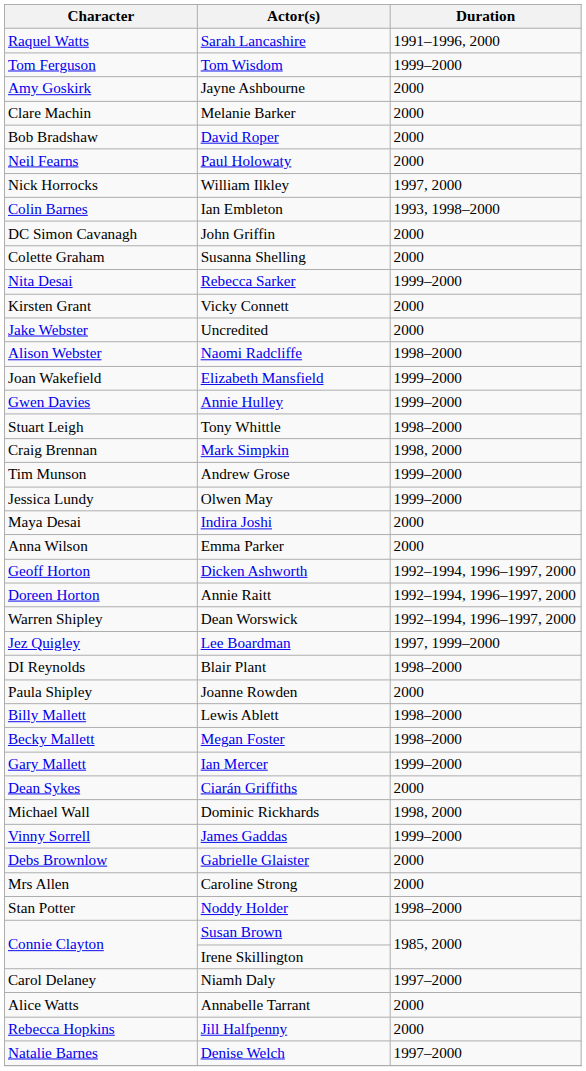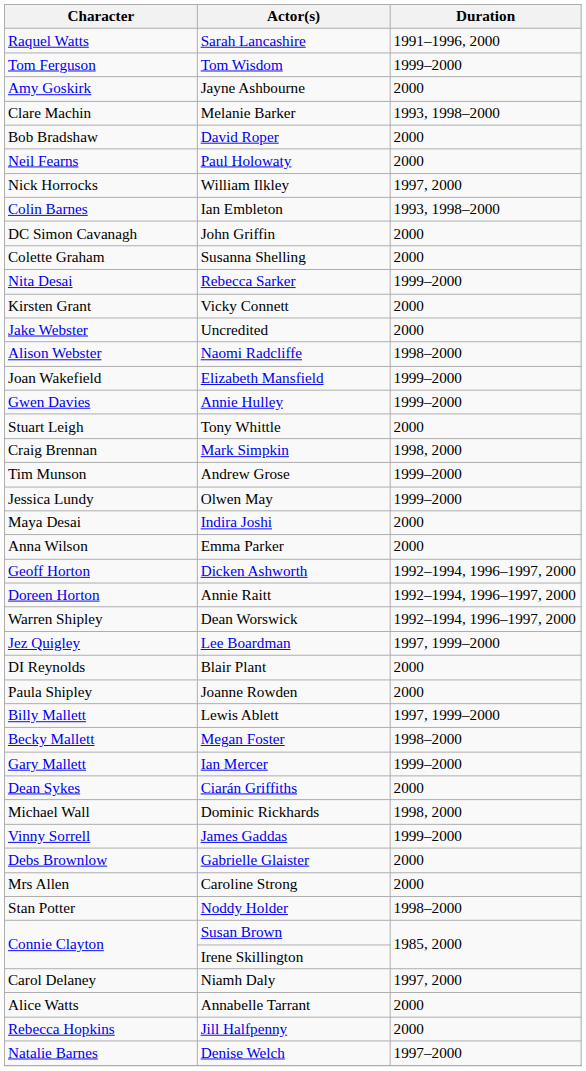 <table class="wikitable">
 <tr>
 <th scope="col" style="width:230px;">Character</th>
 <th scope="col" style="width:230px;">Actor(s)</th>
 <th scope="col" style="width:230px;">Duration</th>
 </tr>
 <tr>
 <td><a href='#'>Raquel Watts</a></td>
 <td><a href='#'>Sarah Lancashire</a></td>
 <td>1991–1996, 2000</td>
 </tr>
 <tr>
 <td><a href='#'>Tom Ferguson</a></td>
 <td><a href='#'>Tom Wisdom</a></td>
 <td>1999–2000</td>
 </tr>
 <tr>
 <td><a href='#'>Amy Goskirk</a></td>
 <td>Jayne Ashbourne</td>
 <td>2000</td>
 </tr>
 <tr>
 <td>Clare Machin</td>
 <td>Melanie Barker</td>
-<td>2000</td>
+<td>1993, 1998–2000</td>
 </tr>
 <tr>
 <td>Bob Bradshaw</td>
 <td><a href='#'>David Roper</a></td>
 <td>2000</td>
 </tr>
 <tr>
 <td><a href='#'>Neil Fearns</a></td>
 <td><a href='#'>Paul Holowaty</a></td>
 <td>2000</td>
 </tr>
 <tr>
 <td>Nick Horrocks</td>
 <td>William Ilkley</td>
 <td>1997, 2000</td>
 </tr>
 <tr>
 <td><a href='#'>Colin Barnes</a></td>
 <td>Ian Embleton</td>
 <td>1993, 1998–2000</td>
 </tr>
 <tr>
 <td>DC Simon Cavanagh</td>
 <td John Griffin (actor)>John Griffin</td>
 <td>2000</td>
 </tr>
 <tr>
 <td>Colette Graham</td>
 <td>Susanna Shelling</td>
 <td>2000</td>
 </tr>
 <tr>
 <td><a href='#'>Nita Desai</a></td>
 <td><a href='#'>Rebecca Sarker</a></td>
 <td>1999–2000</td>
 </tr>
 <tr>
 <td>Kirsten Grant</td>
 <td>Vicky Connett</td>
 <td>2000</td>
 </tr>
 <tr>
 <td><a href='#'>Jake Webster</a></td>
 <td>Uncredited</td>
 <td>2000</td>
 </tr>
 <tr>
 <td><a href='#'>Alison Webster</a></td>
 <td><a href='#'>Naomi Radcliffe</a></td>
 <td>1998–2000</td>
 </tr>
 <tr>
 <td>Joan Wakefield</td>
 <td><a href='#'>Elizabeth Mansfield</a></td>
 <td>1999–2000</td>
 </tr>
 <tr>
 <td><a href='#'>Gwen Davies</a></td>
 <td><a href='#'>Annie Hulley</a></td>
 <td>1999–2000</td>
 </tr>
 <tr>
 <td>Stuart Leigh</td>
 <td>Tony Whittle</td>
-<td>1998–2000</td>
+<td>2000</td>
 </tr>
 <tr>
 <td>Craig Brennan</td>
 <td><a href='#'>Mark Simpkin</a></td>
 <td>1998, 2000</td>
 </tr>
 <tr>
 <td>Tim Munson</td>
 <td>Andrew Grose</td>
 <td>1999–2000</td>
 </tr>
 <tr>
 <td>Jessica Lundy</td>
 <td>Olwen May</td>
 <td>1999–2000</td>
 </tr>
 <tr>
 <td>Maya Desai</td>
 <td><a href='#'>Indira Joshi</a></td>
 <td>2000</td>
 </tr>
 <tr>
 <td>Anna Wilson</td>
 <td>Emma Parker</td>
 <td>2000</td>
 </tr>
 <tr>
 <td><a href='#'>Geoff Horton</a></td>
 <td><a href='#'>Dicken Ashworth</a></td>
 <td>1992–1994, 1996–1997, 2000</td>
 </tr>
 <tr>
 <td><a href='#'>Doreen Horton</a></td>
 <td>Annie Raitt</td>
 <td>1992–1994, 1996–1997, 2000</td>
 </tr>
 <tr>
 <td>Warren Shipley</td>
 <td>Dean Worswick</td>
 <td>1992–1994, 1996–1997, 2000</td>
 </tr>
 <tr>
 <td><a href='#'>Jez Quigley</a></td>
 <td><a href='#'>Lee Boardman</a></td>
 <td>1997, 1999–2000</td>
 </tr>
 <tr>
 <td>DI Reynolds</td>
 <td>Blair Plant</td>
-<td>1998–2000</td>
+<td>2000</td>
 </tr>
 <tr>
 <td>Paula Shipley</td>
 <td>Joanne Rowden</td>
 <td>2000</td>
 </tr>
 <tr>
 <td><a href='#'>Billy Mallett</a></td>
 <td>Lewis Ablett</td>
-<td>1998–2000</td>
+<td>1997, 1999–2000</td>
 </tr>
 <tr>
 <td><a href='#'>Becky Mallett</a></td>
 <td><a href='#'>Megan Foster</a></td>
 <td>1998–2000</td>
 </tr>
 <tr>
 <td><a href='#'>Gary Mallett</a></td>
 <td><a href='#'>Ian Mercer</a></td>
 <td>1999–2000</td>
 </tr>
 <tr>
 <td><a href='#'>Dean Sykes</a></td>
 <td><a href='#'>Ciarán Griffiths</a></td>
 <td>2000</td>
 </tr>
 <tr>
 <td>Michael Wall</td>
 <td>Dominic Rickhards</td>
 <td>1998, 2000</td>
 </tr>
 <tr>
 <td><a href='#'>Vinny Sorrell</a></td>
 <td><a href='#'>James Gaddas</a></td>
 <td>1999–2000</td>
 </tr>
 <tr>
 <td><a href='#'>Debs Brownlow</a></td>
 <td><a href='#'>Gabrielle Glaister</a></td>
 <td>2000</td>
 </tr>
 <tr>
 <td>Mrs Allen</td>
 <td>Caroline Strong</td>
 <td>2000</td>
 </tr>
 <tr>
 <td>Stan Potter</td>
 <td><a href='#'>Noddy Holder</a></td>
 <td>1998–2000</td>
 </tr>
 <tr>
 <td rowspan="2"><a href='#'>Connie Clayton</a></td>
 <td><a href='#'>Susan Brown</a></td>
 <td rowspan="2">1985, 2000</td>
 </tr>
 <tr>
 <td>Irene Skillington</td>
 </tr>
 <tr>
 <td>Carol Delaney</td>
 <td>Niamh Daly</td>
-<td>1997–2000</td>
+<td>1997, 2000</td>
 </tr>
 <tr>
 <td>Alice Watts</td>
 <td>Annabelle Tarrant</td>
 <td>2000</td>
 </tr>
 <tr>
 <td><a href='#'>Rebecca Hopkins</a></td>
 <td><a href='#'>Jill Halfpenny</a></td>
 <td>2000</td>
 </tr>
 <tr>
 <td><a href='#'>Natalie Barnes</a></td>
 <td><a href='#'>Denise Welch</a></td>
 <td>1997–2000</td>
 </tr>
 <tr>
 </tr>
 </table>
